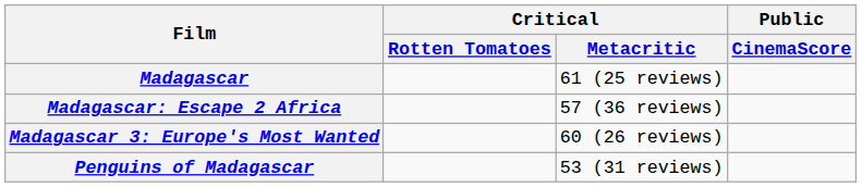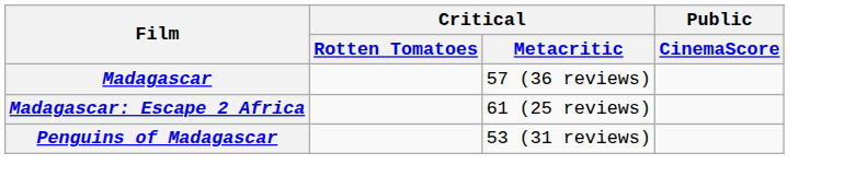 <table class="wikitable plainrowheaders unsortable" style="text-align: center;">
 <tr>
 <th scope="col" rowspan="2">Film</th>
 <th scope="col" colspan="2">Critical</th>
 <th scope="col">Public</th>
 </tr>
 <tr>
 <th scope="col"><a href='#'>Rotten Tomatoes</a></th>
 <th scope="col"><a href='#'>Metacritic</a></th>
 <th scope="col"><a href='#'>CinemaScore</a></th>
 </tr>
 <tr>
 <th scope="row"><em><a href='#'>Madagascar</a></em></th>
 <td></td>
-<td>61 (25 reviews)</td>
+<td>57 (36 reviews)</td>
 <td></td>
 </tr>
 <tr>
 <th scope="row"><em><a href='#'>Madagascar: Escape 2 Africa</a></em></th>
 <td></td>
-<td>57 (36 reviews)</td>
-<td></td>
-</tr>
-<tr>
-<th scope="row"><em><a href='#'>Madagascar 3: Europe's Most Wanted</a></em></th>
-<td></td>
-<td>60 (26 reviews)</td>
+<td>61 (25 reviews)</td>
 <td></td>
 </tr>
 <tr>
 <th scope="row"><em><a href='#'>Penguins of Madagascar</a></em></th>
 <td></td>
 <td>53 (31 reviews)</td>
 <td></td>
 </tr>
 </table>
